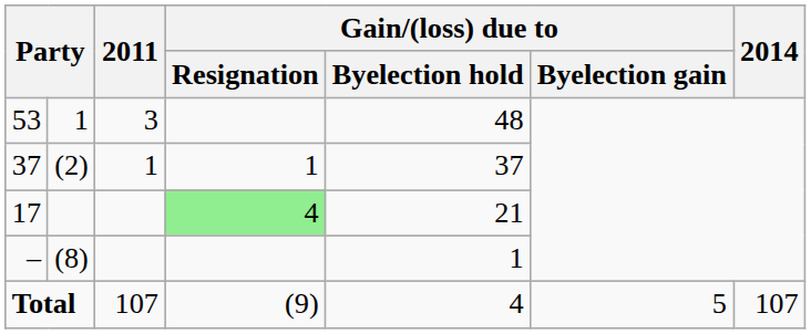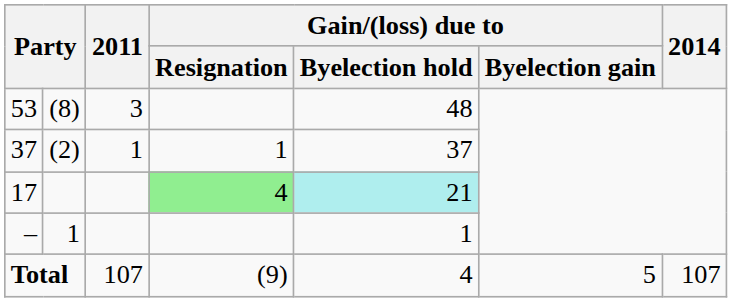 <table class="wikitable plainrowheaders" style="text-align:right">
 <tr>
 <th scope="col" rowspan="2" colspan="2">Party</th>
 <th scope="col" rowspan="2">2011</th>
 <th colspan="3">Gain/(loss) due to</th>
 <th scope="col" rowspan="2">2014</th>
 </tr>
 <tr>
 <th scope="col">Resignation</th>
 <th scope="col">Byelection hold</th>
 <th scope="col">Byelection gain</th>
 </tr>
 <tr>
 <td>53</td>
-<td>1</td>
+<td>(8)</td>
 <td>3</td>
 <td></td>
 <td>48</td>
 </tr>
 <tr>
 <td>37</td>
 <td>(2)</td>
 <td>1</td>
 <td>1</td>
 <td>37</td>
 </tr>
 <tr>
 <td>17</td>
 <td></td>
 <td></td>
 <td style="background: lightgreen;">4</td>
-<td>21</td>
+<td style="background: paleturquoise;">21</td>
 </tr>
 <tr>
 <td>–</td>
-<td>(8)</td>
+<td>1</td>
 <td></td>
 <td></td>
 <td>1</td>
 </tr>
 <tr>
 <td colspan="2" style="text-align:left;"><strong>Total</strong></td>
 <td>107</td>
 <td>(9)</td>
 <td>4</td>
 <td>5</td>
 <td>107</td>
 </tr>
 </table>
